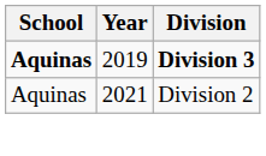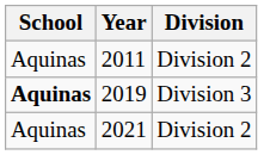 <table class="wikitable">
 <tr>
 <th>School</th>
 <th>Year</th>
 <th>Division</th>
 </tr>
 <tr>
+<td>Aquinas</td>
+<td>2011</td>
+<td>Division 2</td>
+</tr>
+<tr>
 <td><strong>Aquinas</strong></td>
 <td>2019</td>
-<td><strong>Division 3</strong></td>
+<td>Division 3</td>
 </tr>
 <tr>
 <td>Aquinas</td>
 <td>2021</td>
 <td>Division 2</td>
 </tr>
 </table>
